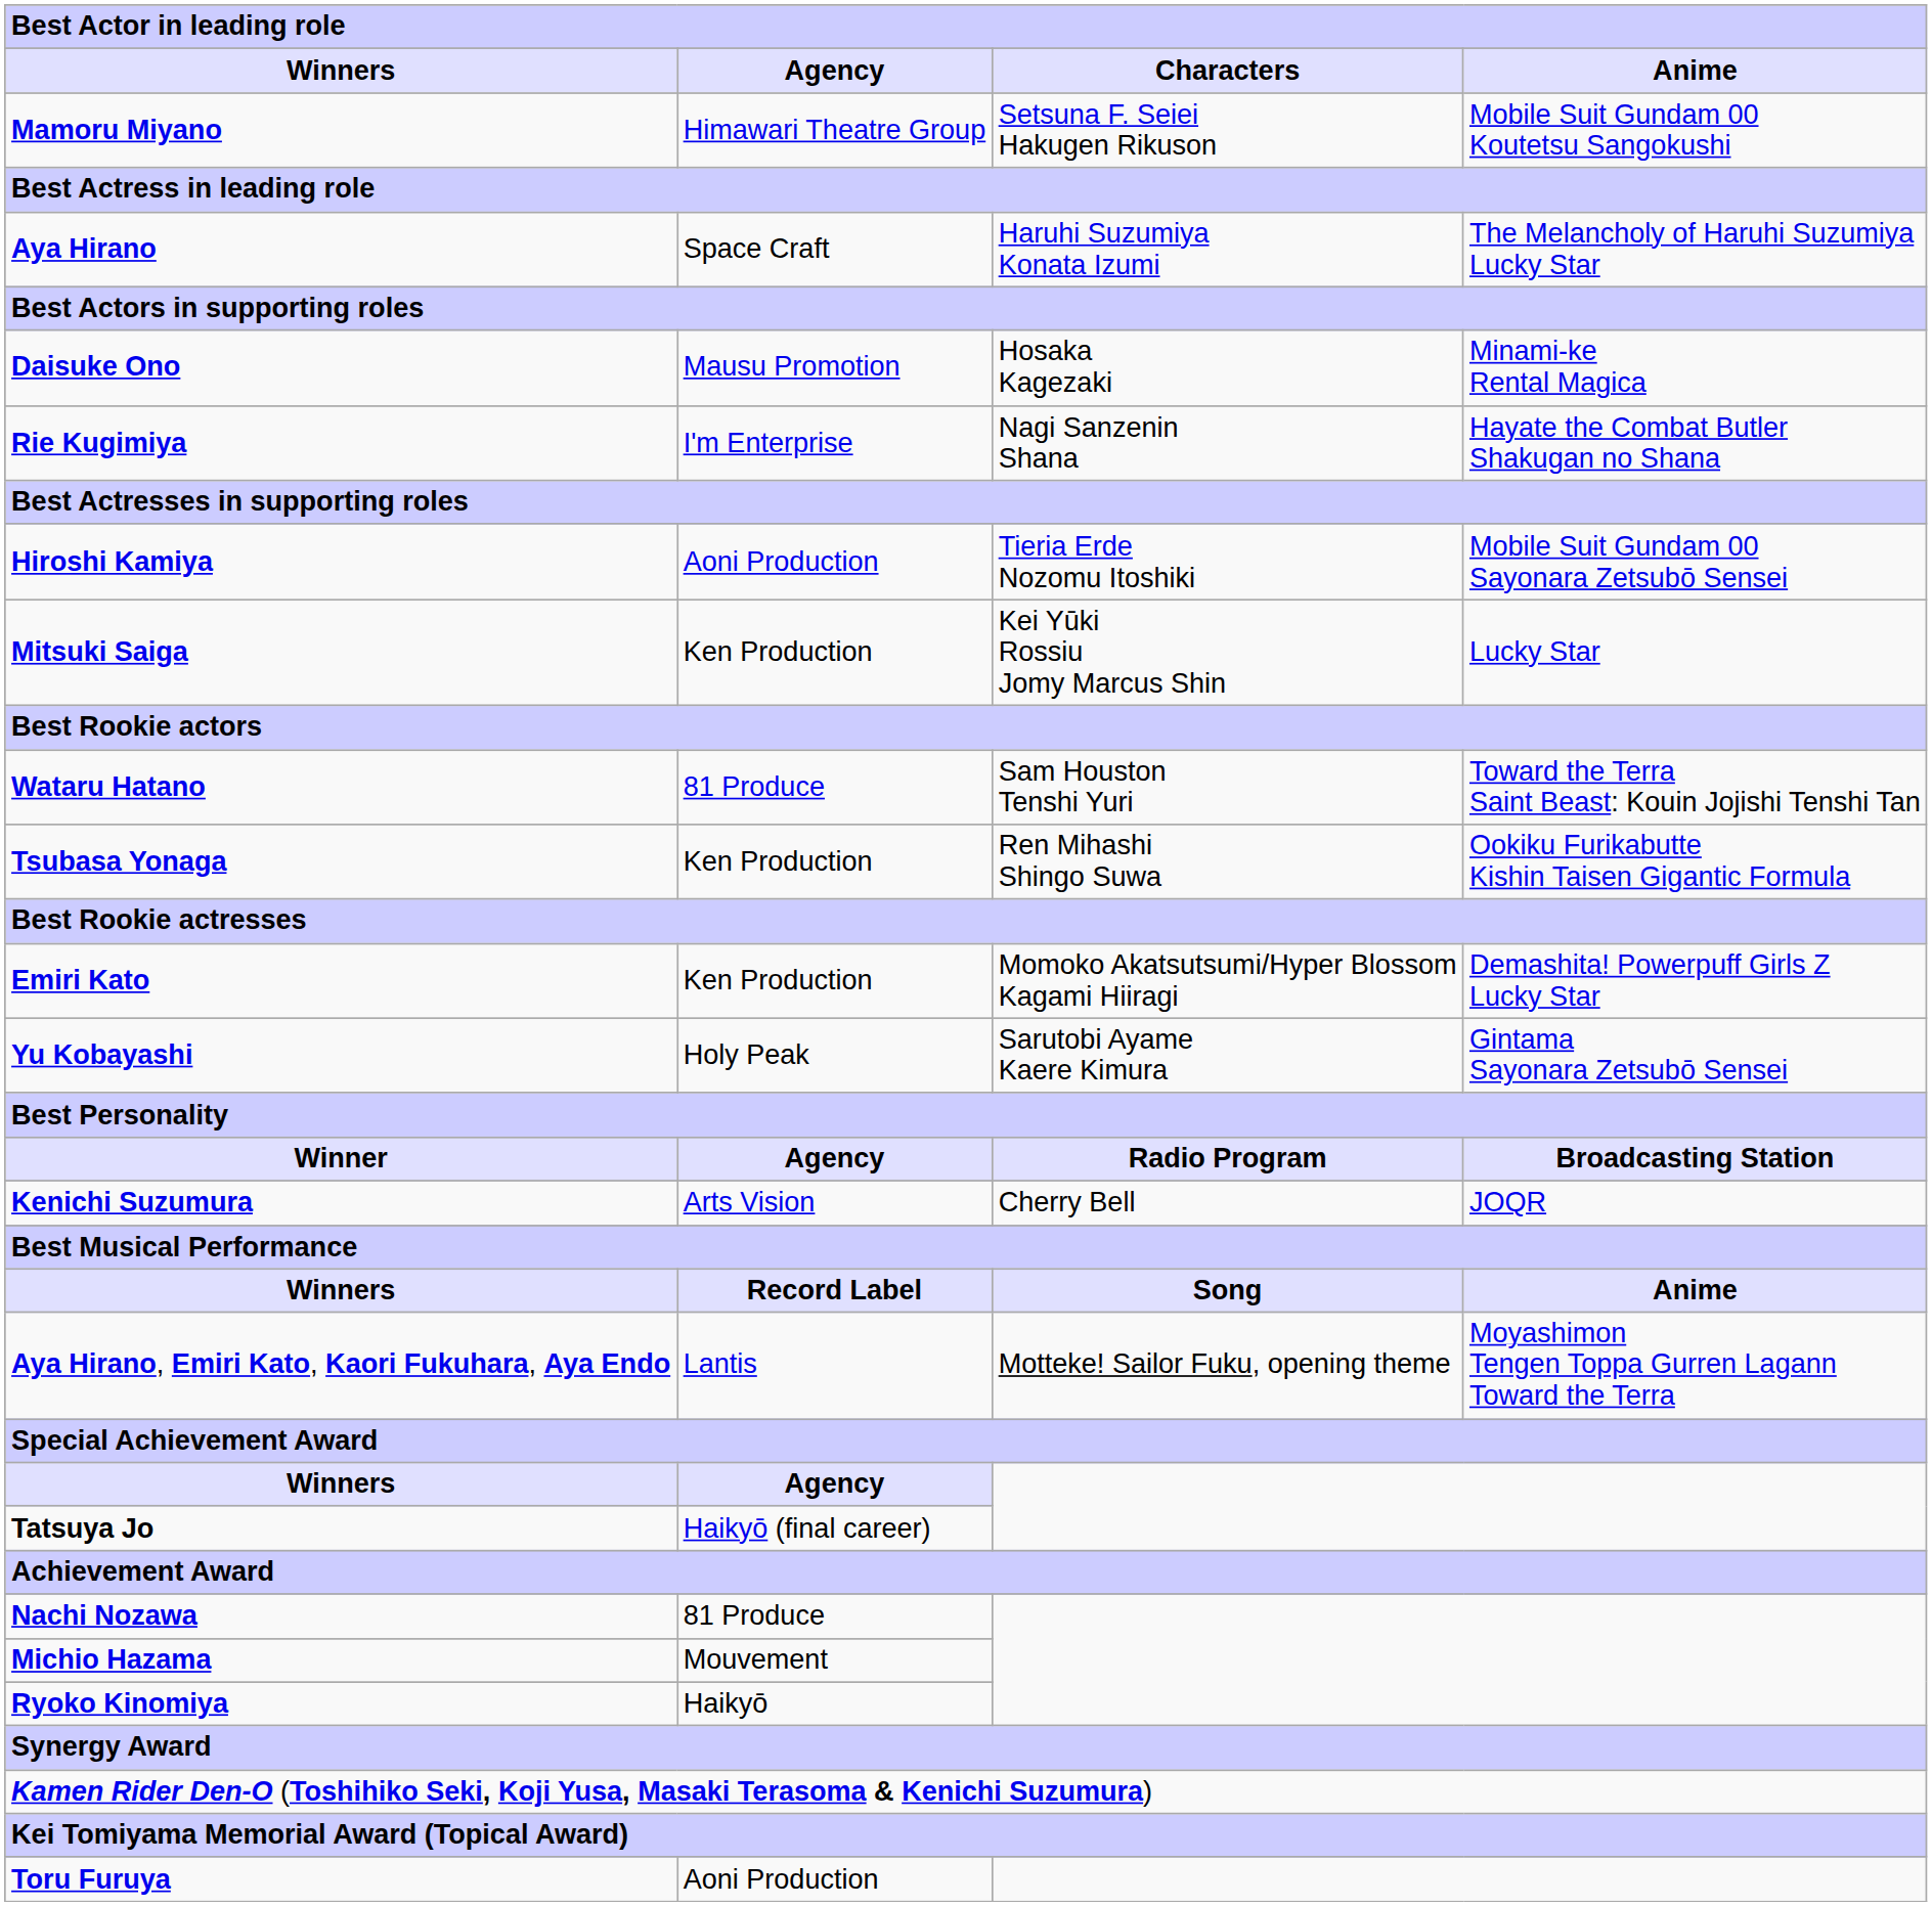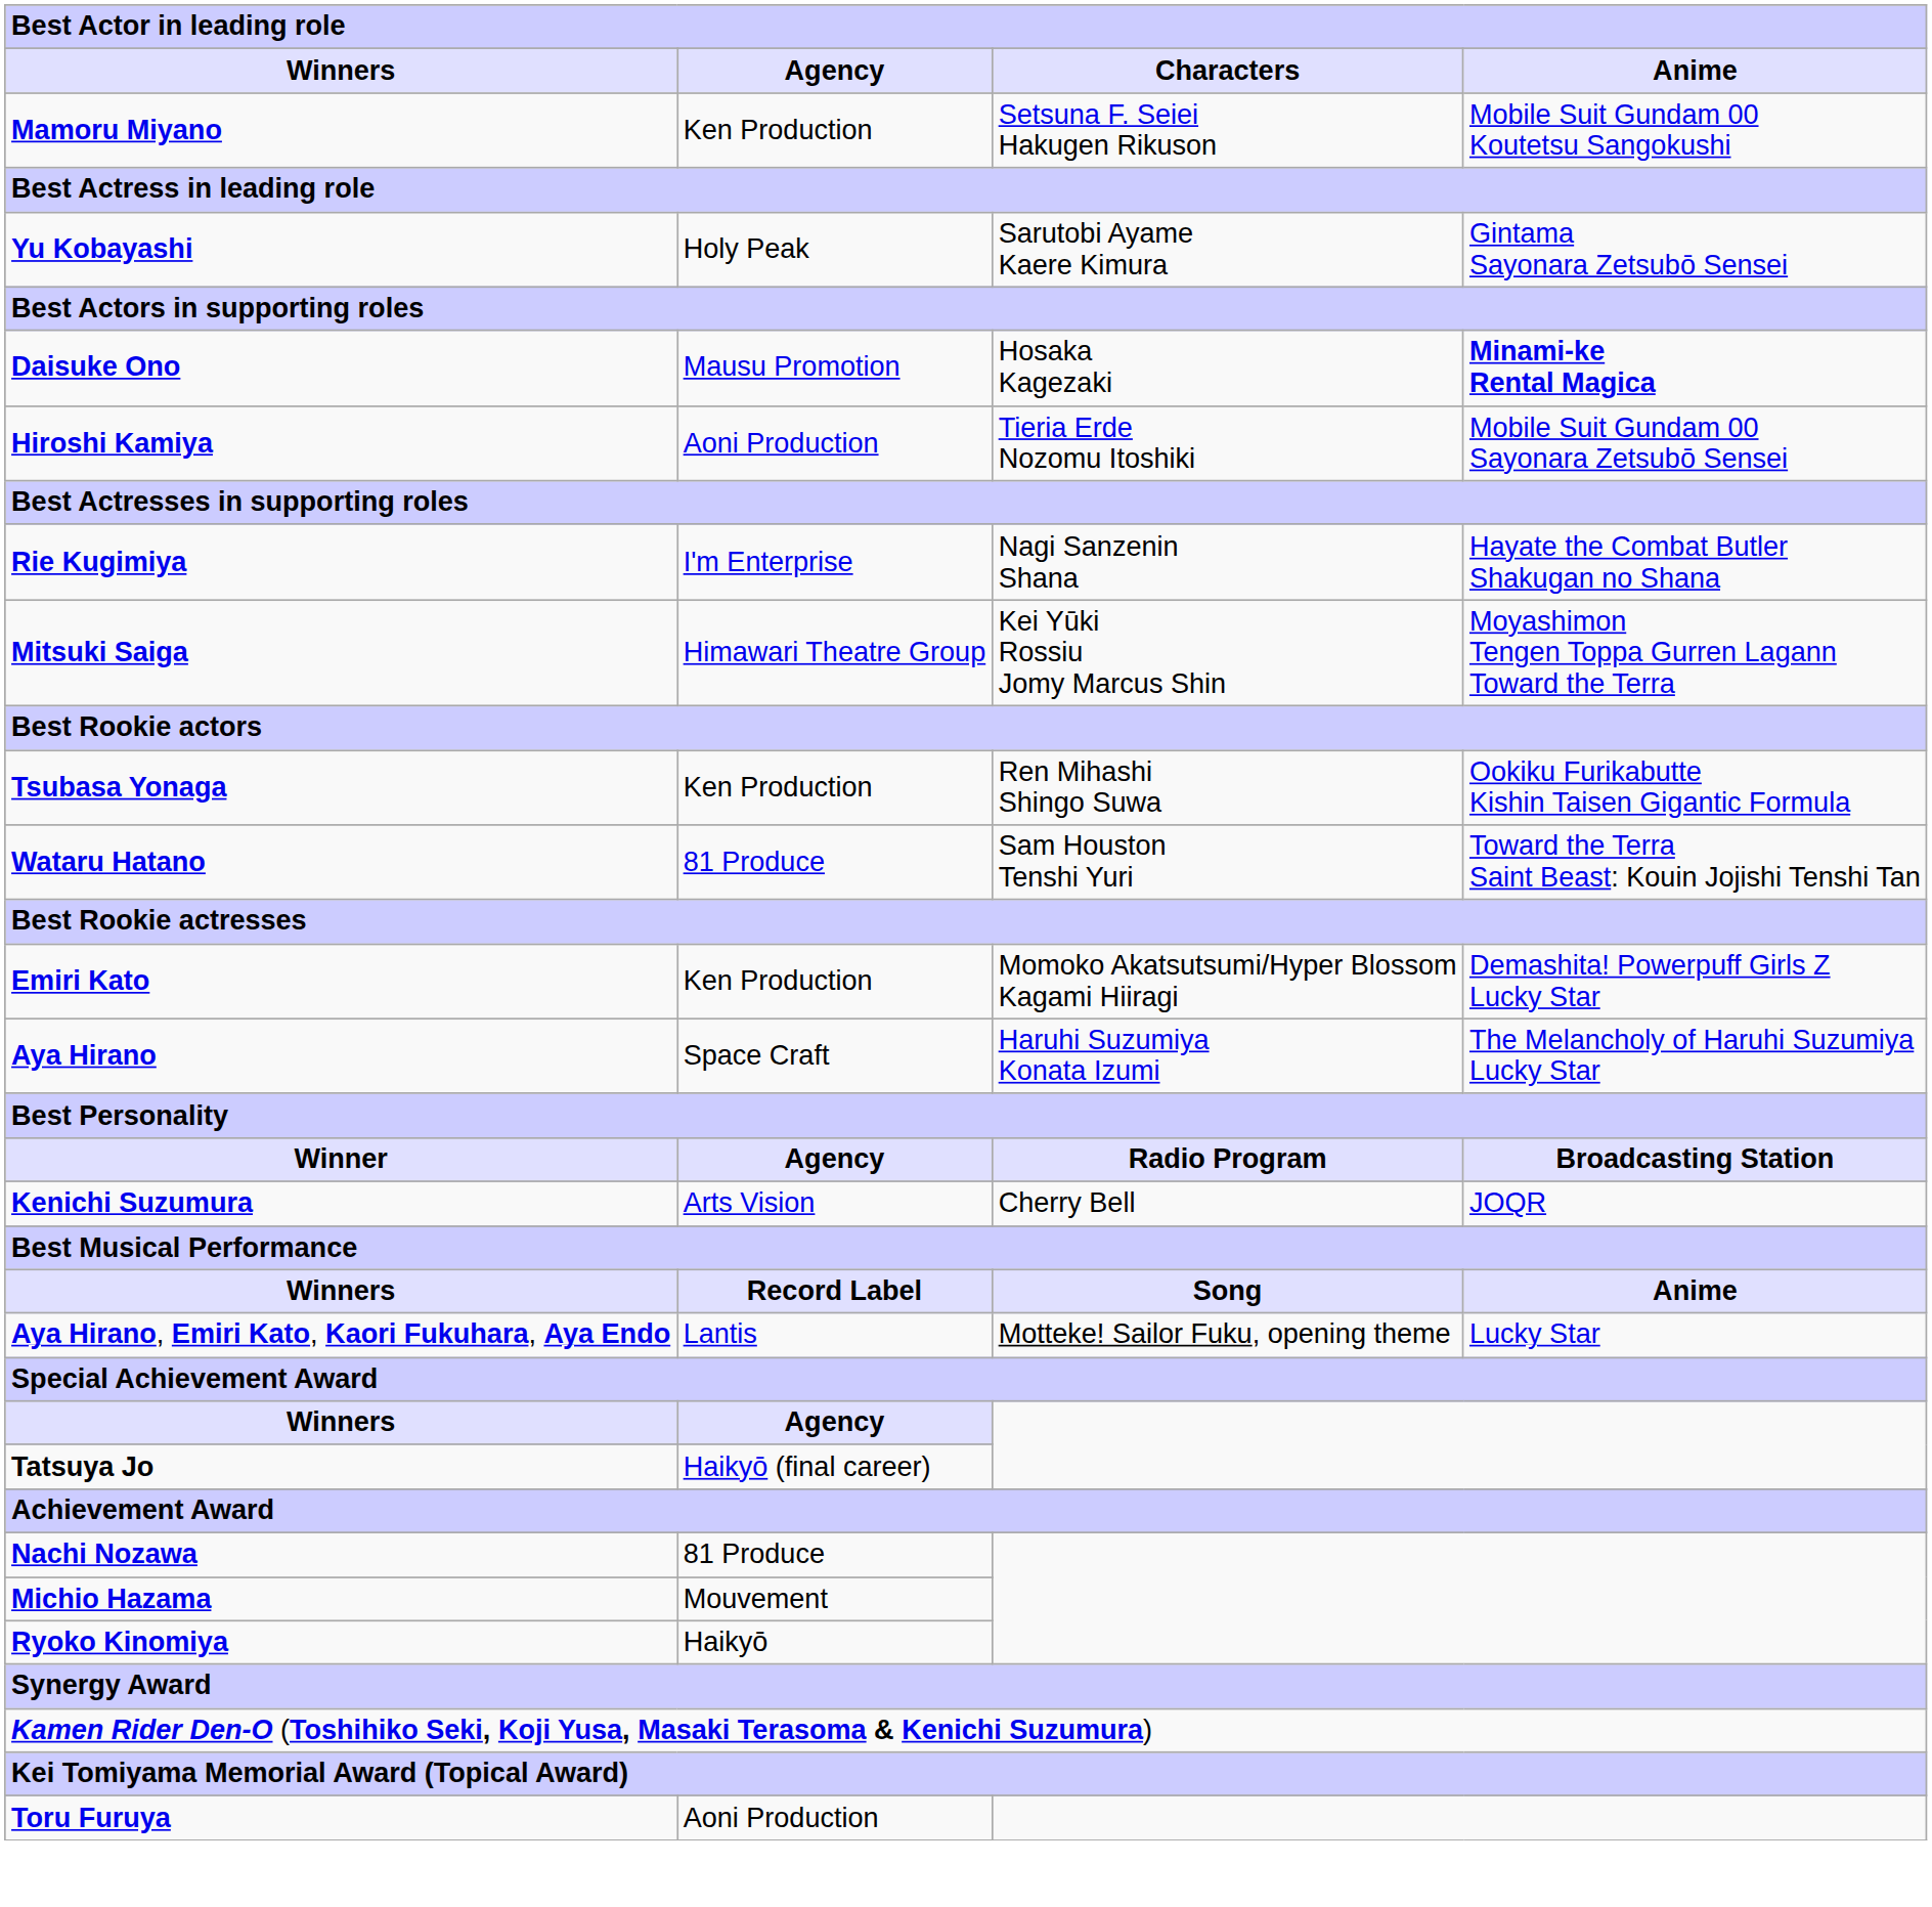 <table class="wikitable">
 <tr>
 <td colspan="4" style="background: #ccccff"><strong>Best Actor in leading role</strong></td>
 </tr>
 <tr>
 <th style="background: #e0e0ff">Winners</th>
 <th style="background: #e0e0ff">Agency</th>
 <th style="background: #e0e0ff">Characters</th>
 <th style="background: #e0e0ff">Anime</th>
 </tr>
 <tr>
 <td><strong><a href='#'>Mamoru Miyano</a></strong></td>
-<td><a href='#'>Himawari Theatre Group</a></td>
+<td>Ken Production</td>
 <td><a href='#'>Setsuna F. Seiei</a><br>Hakugen Rikuson</td>
 <td><a href='#'>Mobile Suit Gundam 00</a><br><a href='#'>Koutetsu Sangokushi</a></td>
 </tr>
 <tr>
 <td colspan="4" style="background: #ccccff"><strong>Best Actress in leading role</strong></td>
 </tr>
 <tr>
-<td><strong><a href='#'>Aya Hirano</a></strong></td>
-<td>Space Craft</td>
-<td><a href='#'>Haruhi Suzumiya</a><br><a href='#'>Konata Izumi</a></td>
-<td><a href='#'>The Melancholy of Haruhi Suzumiya</a><br><a href='#'>Lucky Star</a></td>
+<td><strong><a href='#'>Yu Kobayashi</a></strong></td>
+<td>Holy Peak</td>
+<td>Sarutobi Ayame<br> Kaere Kimura</td>
+<td><a href='#'>Gintama</a><br><a href='#'>Sayonara Zetsubō Sensei</a></td>
 </tr>
 <tr>
 <td colspan="4" style="background: #ccccff"><strong>Best Actors in supporting roles</strong></td>
 </tr>
 <tr>
 <td><strong><a href='#'>Daisuke Ono</a></strong></td>
 <td><a href='#'>Mausu Promotion</a></td>
 <td>Hosaka<br>Kagezaki</td>
-<td><a href='#'>Minami-ke</a><br><a href='#'>Rental Magica</a></td>
+<td><strong><a href='#'>Minami-ke</a><br><a href='#'>Rental Magica</a></strong></td>
+</tr>
+<tr>
+<td><strong><a href='#'>Hiroshi Kamiya</a></strong></td>
+<td><a href='#'>Aoni Production</a></td>
+<td><a href='#'>Tieria Erde</a><br>Nozomu Itoshiki</td>
+<td><a href='#'>Mobile Suit Gundam 00</a><br><a href='#'>Sayonara Zetsubō Sensei</a></td>
+</tr>
+<tr>
+<td colspan="4" style="background: #ccccff"><strong>Best Actresses in supporting roles</strong></td>
 </tr>
 <tr>
 <td><strong><a href='#'>Rie Kugimiya</a></strong></td>
 <td><a href='#'>I'm Enterprise</a></td>
 <td>Nagi Sanzenin<br>Shana</td>
 <td><a href='#'>Hayate the Combat Butler</a><br><a href='#'>Shakugan no Shana</a></td>
 </tr>
 <tr>
-<td colspan="4" style="background: #ccccff"><strong>Best Actresses in supporting roles</strong></td>
-</tr>
-<tr>
-<td><strong><a href='#'>Hiroshi Kamiya</a></strong></td>
-<td><a href='#'>Aoni Production</a></td>
-<td><a href='#'>Tieria Erde</a><br>Nozomu Itoshiki</td>
-<td><a href='#'>Mobile Suit Gundam 00</a><br><a href='#'>Sayonara Zetsubō Sensei</a></td>
-</tr>
-<tr>
 <td><strong><a href='#'>Mitsuki Saiga</a></strong></td>
-<td>Ken Production</td>
+<td><a href='#'>Himawari Theatre Group</a></td>
 <td>Kei Yūki<br>Rossiu<br> Jomy Marcus Shin</td>
-<td><a href='#'>Lucky Star</a></td>
+<td><a href='#'>Moyashimon</a><br><a href='#'>Tengen Toppa Gurren Lagann</a><br><a href='#'>Toward the Terra</a></td>
 </tr>
 <tr>
 <td colspan="4" style="background: #ccccff"><strong>Best Rookie actors</strong></td>
+</tr>
+<tr>
+<td><strong><a href='#'>Tsubasa Yonaga</a></strong></td>
+<td>Ken Production</td>
+<td>Ren Mihashi<br>Shingo Suwa</td>
+<td><a href='#'>Ookiku Furikabutte</a><br><a href='#'>Kishin Taisen Gigantic Formula</a></td>
 </tr>
 <tr>
 <td><strong><a href='#'>Wataru Hatano</a></strong></td>
 <td><a href='#'>81 Produce</a></td>
 <td>Sam Houston<br>Tenshi Yuri</td>
 <td><a href='#'>Toward the Terra</a><br><a href='#'>Saint Beast</a>: Kouin Jojishi Tenshi Tan</td>
-</tr>
-<tr>
-<td><strong><a href='#'>Tsubasa Yonaga</a></strong></td>
-<td>Ken Production</td>
-<td>Ren Mihashi<br>Shingo Suwa</td>
-<td><a href='#'>Ookiku Furikabutte</a><br><a href='#'>Kishin Taisen Gigantic Formula</a></td>
 </tr>
 <tr>
 <td colspan="4" style="background: #ccccff"><strong>Best Rookie actresses</strong></td>
 </tr>
 <tr>
 <td><strong><a href='#'>Emiri Kato</a></strong></td>
 <td>Ken Production</td>
 <td>Momoko Akatsutsumi/Hyper Blossom<br>Kagami Hiiragi</td>
 <td><a href='#'>Demashita! Powerpuff Girls Z</a><br><a href='#'>Lucky Star</a></td>
 </tr>
 <tr>
-<td><strong><a href='#'>Yu Kobayashi</a></strong></td>
-<td>Holy Peak</td>
-<td>Sarutobi Ayame<br> Kaere Kimura</td>
-<td><a href='#'>Gintama</a><br><a href='#'>Sayonara Zetsubō Sensei</a></td>
+<td><strong><a href='#'>Aya Hirano</a></strong></td>
+<td>Space Craft</td>
+<td><a href='#'>Haruhi Suzumiya</a><br><a href='#'>Konata Izumi</a></td>
+<td><a href='#'>The Melancholy of Haruhi Suzumiya</a><br><a href='#'>Lucky Star</a></td>
 </tr>
 <tr>
 <td colspan="4" style="background: #ccccff"><strong>Best Personality</strong></td>
 </tr>
 <tr>
 <th style="background: #e0e0ff">Winner</th>
 <th style="background: #e0e0ff">Agency</th>
 <th style="background: #e0e0ff">Radio Program</th>
 <th style="background: #e0e0ff">Broadcasting Station</th>
 </tr>
 <tr>
 <td><strong><a href='#'>Kenichi Suzumura</a></strong></td>
 <td><a href='#'>Arts Vision</a></td>
 <td>Cherry Bell</td>
 <td><a href='#'>JOQR</a></td>
 </tr>
 <tr>
 <td colspan="4" style="background: #ccccff"><strong>Best Musical Performance</strong></td>
 </tr>
 <tr>
 <th style="background: #e0e0ff">Winners</th>
 <th style="background: #e0e0ff">Record Label</th>
 <th style="background: #e0e0ff">Song</th>
 <th style="background: #e0e0ff">Anime</th>
 </tr>
 <tr>
 <td><strong><a href='#'>Aya Hirano</a></strong>, <strong><a href='#'>Emiri Kato</a></strong>, <strong><a href='#'>Kaori Fukuhara</a></strong>, <strong><a href='#'>Aya Endo</a></strong></td>
 <td><a href='#'>Lantis</a></td>
 <td><u>Motteke! Sailor Fuku</u>, opening theme</td>
-<td><a href='#'>Moyashimon</a><br><a href='#'>Tengen Toppa Gurren Lagann</a><br><a href='#'>Toward the Terra</a></td>
+<td><a href='#'>Lucky Star</a></td>
 </tr>
 <tr>
 <td colspan="4" style="background: #ccccff"><strong>Special Achievement Award</strong></td>
 </tr>
 <tr>
 <th style="background: #e0e0ff">Winners</th>
 <th style="background: #e0e0ff">Agency</th>
 </tr>
 <tr>
 <td><strong>Tatsuya Jo</strong></td>
 <td><a href='#'>Haikyō</a> (final career)</td>
 </tr>
 <tr>
 <td colspan="4" style="background: #ccccff"><strong>Achievement Award</strong></td>
 </tr>
 <tr>
 <td><strong><a href='#'>Nachi Nozawa</a></strong></td>
 <td>81 Produce</td>
 </tr>
 <tr>
 <td><strong><a href='#'>Michio Hazama</a></strong></td>
 <td>Mouvement</td>
 </tr>
 <tr>
 <td><strong><a href='#'>Ryoko Kinomiya</a></strong></td>
 <td>Haikyō</td>
 </tr>
 <tr>
 <td colspan="4" style="background: #ccccff"><strong>Synergy Award</strong></td>
 </tr>
 <tr>
 <td colspan="4"><strong><em><a href='#'>Kamen Rider Den-O</a></em></strong> (<strong><a href='#'>Toshihiko Seki</a>, <a href='#'>Koji Yusa</a>, <a href='#'>Masaki Terasoma</a> & <a href='#'>Kenichi Suzumura</a></strong>)</td>
 </tr>
 <tr>
 <td colspan="4" style="background: #ccccff"><strong>Kei Tomiyama Memorial Award (Topical Award)</strong></td>
 </tr>
 <tr>
 <td><strong><a href='#'>Toru Furuya</a></strong></td>
 <td>Aoni Production</td>
 </tr>
 <tr>
 </tr>
 </table>
